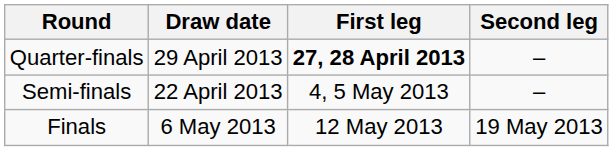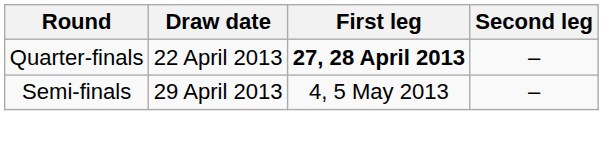 <table class="wikitable" border="1">
 <tr align="center">
 <th>Round</th>
 <th>Draw date</th>
 <th>First leg</th>
 <th>Second leg</th>
 </tr>
 <tr align="center">
 <td>Quarter-finals</td>
-<td>29 April 2013</td>
+<td>22 April 2013</td>
 <td><strong>27, 28 April 2013</strong></td>
 <td>–</td>
 </tr>
 <tr align="center">
 <td>Semi-finals</td>
-<td>22 April 2013</td>
+<td>29 April 2013</td>
 <td>4, 5 May 2013</td>
 <td>–</td>
 </tr>
-<tr align="center">
-<td>Finals</td>
-<td>6 May 2013</td>
-<td>12 May 2013</td>
-<td>19 May 2013</td>
-</tr>
 </table>
